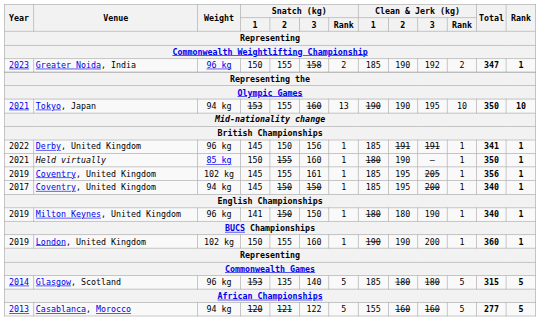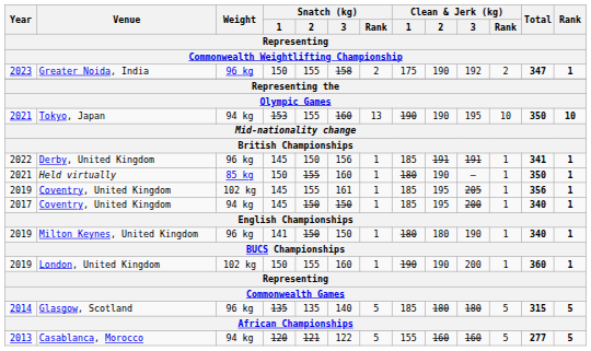 <table class = "wikitable" style="text-align:center;">
 <tr>
 <th rowspan=2 width=40>Year</th>
 <th rowspan=2 width=250>Venue</th>
 <th rowspan=2 width=60>Weight</th>
 <th colspan=4>Snatch (kg)</th>
 <th colspan=4>Clean & Jerk (kg)</th>
 <th rowspan=2 width=40>Total</th>
 <th rowspan=2 width=40>Rank</th>
 </tr>
 <tr>
 <th width=40>1</th>
 <th width=40>2</th>
 <th width=40>3</th>
 <th width=40>Rank</th>
 <th width=40>1</th>
 <th width=40>2</th>
 <th width=40>3</th>
 <th width=40>Rank</th>
 </tr>
 <tr>
 <th colspan=13>Representing </th>
 </tr>
 <tr>
 <th colspan=13><a href='#'>Commonwealth Weightlifting Championship</a></th>
 </tr>
 <tr>
 <td><a href='#'>2023</a></td>
 <td align=left> <a href='#'>Greater Noida</a>, India</td>
 <td><a href='#'>96 kg</a></td>
 <td>150</td>
 <td>155</td>
 <td><s>158</s></td>
 <td>2</td>
-<td>185</td>
+<td>175</td>
 <td>190</td>
 <td>192</td>
 <td>2</td>
 <td><strong>347</strong></td>
 <td><strong>1</strong></td>
 </tr>
 <tr>
 </tr>
 <tr>
 <th colspan=13>Representing the </th>
 </tr>
 <tr>
 <th colspan=13><a href='#'>Olympic Games</a></th>
 </tr>
 <tr>
 <td><a href='#'>2021</a></td>
 <td align=left><a href='#'>Tokyo</a>, Japan</td>
 <td>94 kg</td>
 <td><s>153</s></td>
 <td>155</td>
 <td><s>160</s></td>
 <td>13</td>
 <td><s>190</s></td>
 <td>190</td>
 <td>195</td>
 <td>10</td>
 <td><strong>350</strong></td>
 <td><strong>10</strong></td>
 </tr>
 <tr>
 <th colspan=13><em>Mid-nationality change</em></th>
 </tr>
 <tr>
 <th colspan=13>British Championships</th>
 </tr>
 <tr>
 <td>2022</td>
 <td align=left> <a href='#'>Derby</a>, United Kingdom</td>
 <td>96 kg</td>
 <td>145</td>
 <td>150</td>
 <td>156</td>
 <td>1</td>
 <td>185</td>
 <td><s>191</s></td>
 <td><s>191</s></td>
 <td>1</td>
 <td><strong>341</strong></td>
 <td><strong>1</strong></td>
 </tr>
 <tr>
 <td>2021</td>
 <td align=left><em>Held virtually</em></td>
 <td><a href='#'>85 kg</a></td>
 <td>150</td>
 <td><s>155</s></td>
 <td>160</td>
 <td>1</td>
 <td><s>180</s></td>
 <td>190</td>
 <td>–</td>
 <td>1</td>
 <td><strong>350</strong></td>
 <td><strong>1</strong></td>
 </tr>
 <tr>
 <td>2019</td>
 <td align=left> <a href='#'>Coventry</a>, United Kingdom</td>
 <td>102 kg</td>
 <td>145</td>
 <td>155</td>
 <td>161</td>
 <td>1</td>
 <td>185</td>
 <td>195</td>
 <td><s>205</s></td>
 <td>1</td>
 <td><strong>356</strong></td>
 <td><strong>1</strong></td>
 </tr>
 <tr>
 <td>2017</td>
 <td align=left> <a href='#'>Coventry</a>, United Kingdom</td>
 <td>94 kg</td>
 <td>145</td>
 <td><s>150</s></td>
 <td><s>150</s></td>
 <td>1</td>
 <td>185</td>
 <td>195</td>
 <td><s>200</s></td>
 <td>1</td>
 <td><strong>340</strong></td>
 <td><strong>1</strong></td>
 </tr>
 <tr>
 <th colspan=13>English Championships</th>
 </tr>
 <tr>
 <td>2019</td>
 <td align=left> <a href='#'>Milton Keynes</a>, United Kingdom</td>
 <td>96 kg</td>
 <td>141</td>
 <td><s>150</s></td>
 <td>150</td>
 <td>1</td>
 <td><s>180</s></td>
 <td>180</td>
 <td>190</td>
 <td>1</td>
 <td><strong>340</strong></td>
 <td><strong>1</strong></td>
 </tr>
 <tr>
 <th colspan=13><a href='#'>BUCS</a> Championships</th>
 </tr>
 <tr>
 <td>2019</td>
 <td align=left> <a href='#'>London</a>, United Kingdom</td>
 <td>102 kg</td>
 <td>150</td>
 <td>155</td>
 <td>160</td>
 <td>1</td>
 <td><s>190</s></td>
 <td>190</td>
 <td>200</td>
 <td>1</td>
 <td><strong>360</strong></td>
 <td><strong>1</strong></td>
 </tr>
 <tr>
 <th colspan=13>Representing </th>
 </tr>
 <tr>
 <th colspan=13><a href='#'>Commonwealth Games</a></th>
 </tr>
 <tr>
 <td><a href='#'>2014</a></td>
 <td align=left> <a href='#'>Glasgow</a>, Scotland</td>
 <td>96 kg</td>
-<td><s>153</s></td>
+<td><s>135</s></td>
 <td>135</td>
 <td>140</td>
 <td>5</td>
 <td>185</td>
 <td><s>180</s></td>
 <td><s>180</s></td>
 <td>5</td>
 <td><strong>315</strong></td>
 <td><strong>5</strong></td>
 </tr>
 <tr>
 <th colspan=13><a href='#'>African Championships</a></th>
 </tr>
 <tr>
 <td><a href='#'>2013</a></td>
 <td align=left> <a href='#'>Casablanca</a>, <a href='#'>Morocco</a></td>
 <td>94 kg</td>
 <td><s>120</s></td>
 <td><s>121</s></td>
 <td>122</td>
 <td>5</td>
 <td>155</td>
 <td><s>160</s></td>
 <td><s>160</s></td>
 <td>5</td>
 <td><strong>277</strong></td>
 <td><strong>5</strong></td>
 </tr>
 </table>
